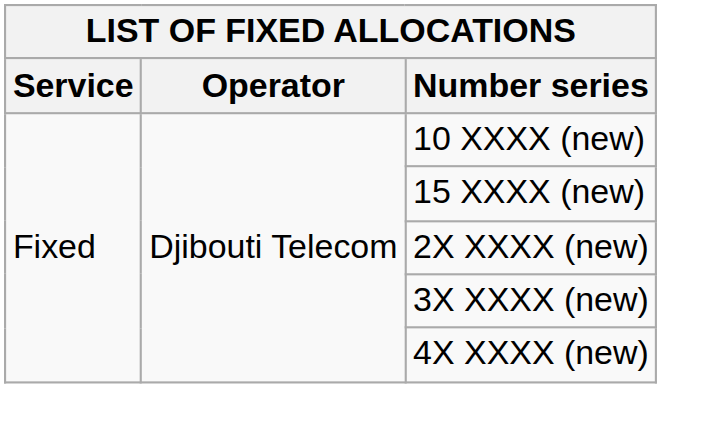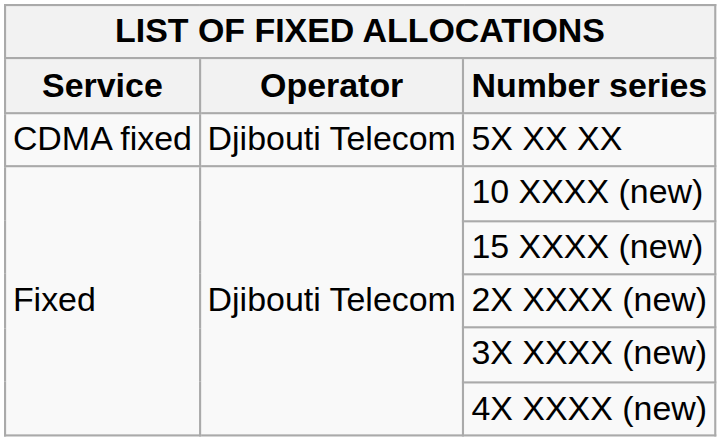 <table class="wikitable" border=1>
 <tr>
 <th colspan="3">LIST OF FIXED ALLOCATIONS</th>
 </tr>
 <tr>
 <th>Service</th>
 <th>Operator</th>
 <th>Number series</th>
+</tr>
+<tr>
+<td>CDMA fixed</td>
+<td>Djibouti Telecom</td>
+<td>5X XX XX</td>
 </tr>
 <tr>
 <td rowspan="5">Fixed</td>
 <td rowspan="5">Djibouti Telecom</td>
 <td>10 XXXX (new)</td>
 </tr>
 <tr>
 <td>15 XXXX (new)</td>
 </tr>
 <tr>
 <td>2X XXXX (new)</td>
 </tr>
 <tr>
 <td>3X XXXX (new)</td>
 </tr>
 <tr>
 <td>4X XXXX (new)</td>
 </tr>
 </table>
